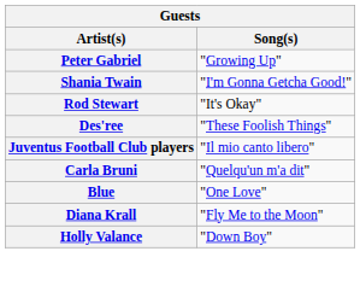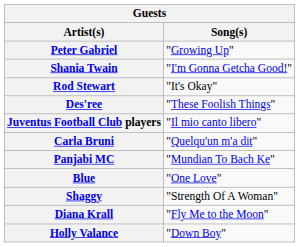 <table class="plainrowheaders wikitable">
 <tr>
 <th colspan="2">Guests </th>
 </tr>
 <tr>
 <th>Artist(s)</th>
 <th>Song(s)</th>
 </tr>
 <tr>
 <th scope="row"><a href='#'>Peter Gabriel</a></th>
 <td>"<a href='#'>Growing Up</a>"</td>
 </tr>
 <tr>
 <th scope="row"><a href='#'>Shania Twain</a></th>
 <td>"<a href='#'>I'm Gonna Getcha Good!</a>"</td>
 </tr>
 <tr>
 <th scope="row"><a href='#'>Rod Stewart</a></th>
 <td>"It's Okay"</td>
 </tr>
 <tr>
 <th scope="row"><a href='#'>Des'ree</a></th>
 <td>"<a href='#'>These Foolish Things</a>"</td>
 </tr>
 <tr>
 <th scope="row"><a href='#'>Juventus Football Club</a> players</th>
 <td>"<a href='#'>Il mio canto libero</a>"</td>
 </tr>
 <tr>
 <th scope="row"><a href='#'>Carla Bruni</a></th>
 <td>"<a href='#'>Quelqu'un m'a dit</a>"</td>
 </tr>
 <tr>
+<th scope="row"><a href='#'>Panjabi MC</a></th>
+<td>"<a href='#'>Mundian To Bach Ke</a>"</td>
+</tr>
+<tr>
 <th scope="row"><a href='#'>Blue</a></th>
 <td>"<a href='#'>One Love</a>"</td>
+</tr>
+<tr>
+<th scope="row"><a href='#'>Shaggy</a></th>
+<td>"Strength Of A Woman"</td>
 </tr>
 <tr>
 <th scope="row"><a href='#'>Diana Krall</a></th>
 <td>"<a href='#'>Fly Me to the Moon</a>"</td>
 </tr>
 <tr>
 <th scope="row"><a href='#'>Holly Valance</a></th>
 <td>"<a href='#'>Down Boy</a>"</td>
 </tr>
 </table>
